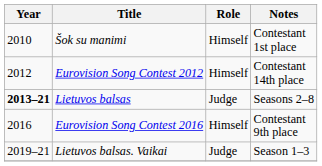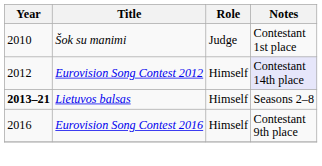 <table class="wikitable sortable">
 <tr>
 <th>Year</th>
 <th>Title</th>
 <th>Role</th>
 <th>Notes</th>
 </tr>
 <tr>
 <td>2010</td>
 <td><em>Šok su manimi</em></td>
-<td>Himself</td>
+<td>Judge</td>
 <td>Contestant<br>1st place<br></td>
 </tr>
 <tr>
 <td>2012</td>
 <td><em><a href='#'>Eurovision Song Contest 2012</a></em></td>
 <td>Himself</td>
-<td>Contestant<br>14th place<br></td>
+<td style="background: lavender;">Contestant<br>14th place<br></td>
 </tr>
 <tr>
 <td><strong>2013–21</strong></td>
 <td><em><a href='#'>Lietuvos balsas</a></em></td>
-<td>Judge</td>
+<td>Himself</td>
 <td>Seasons 2–8</td>
 </tr>
 <tr>
 <td>2016</td>
 <td><em><a href='#'>Eurovision Song Contest 2016</a></em></td>
 <td>Himself</td>
 <td>Contestant<br>9th place<br></td>
 </tr>
 <tr>
-<td>2019–21</td>
-<td><em>Lietuvos balsas. Vaikai</em></td>
-<td>Judge</td>
-<td>Season 1–3</td>
-</tr>
-<tr>
 </tr>
 </table>
